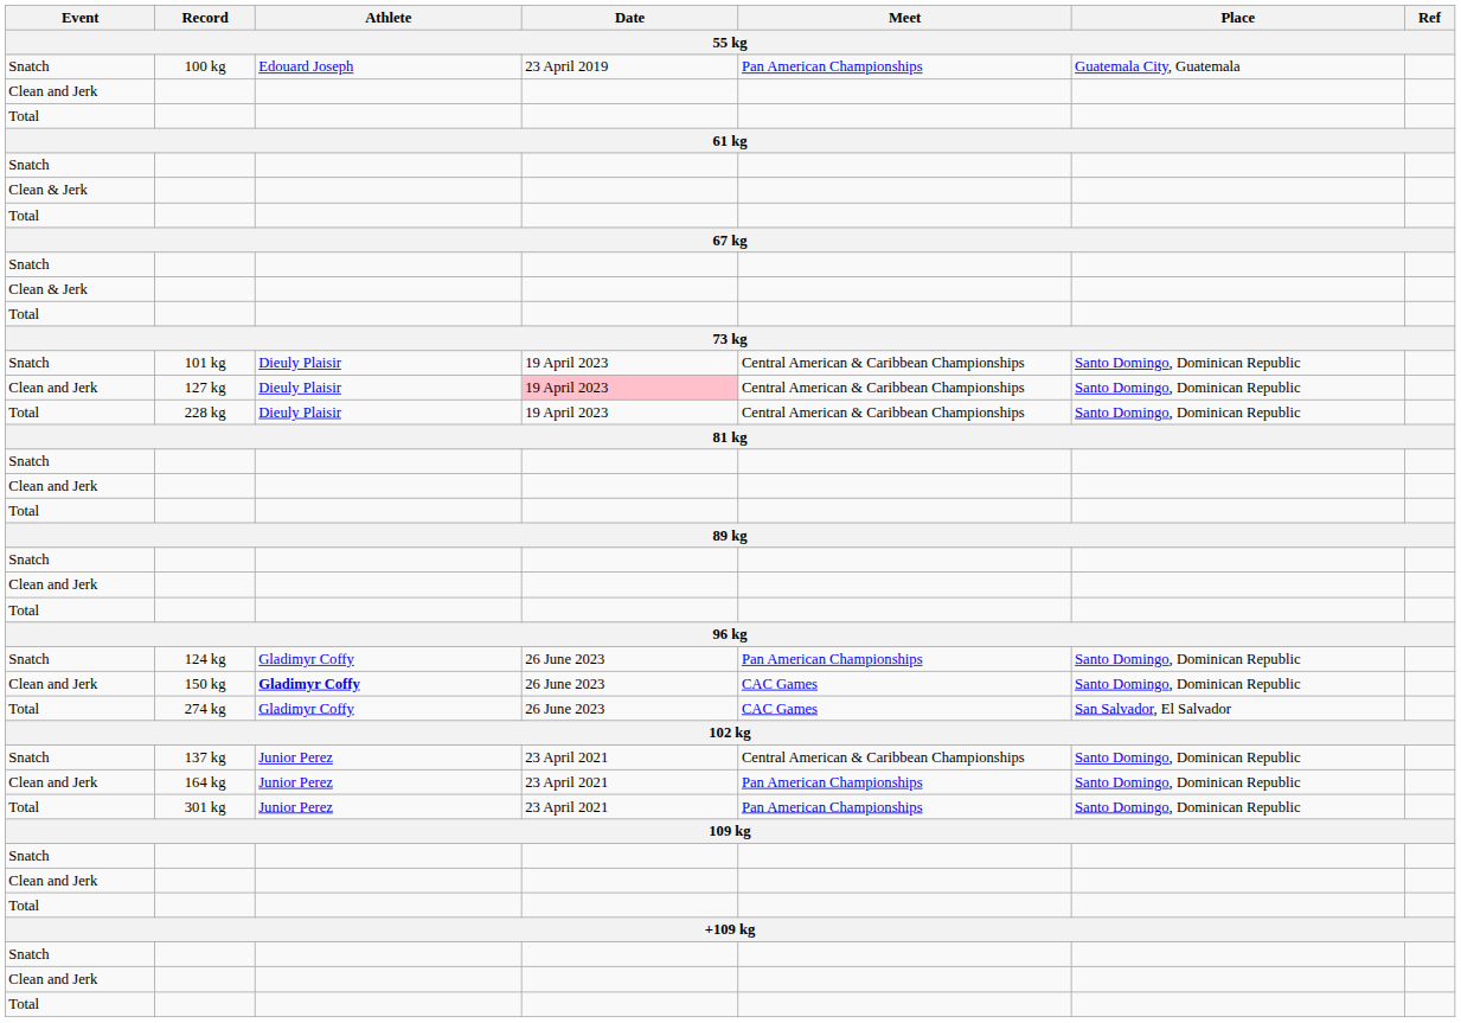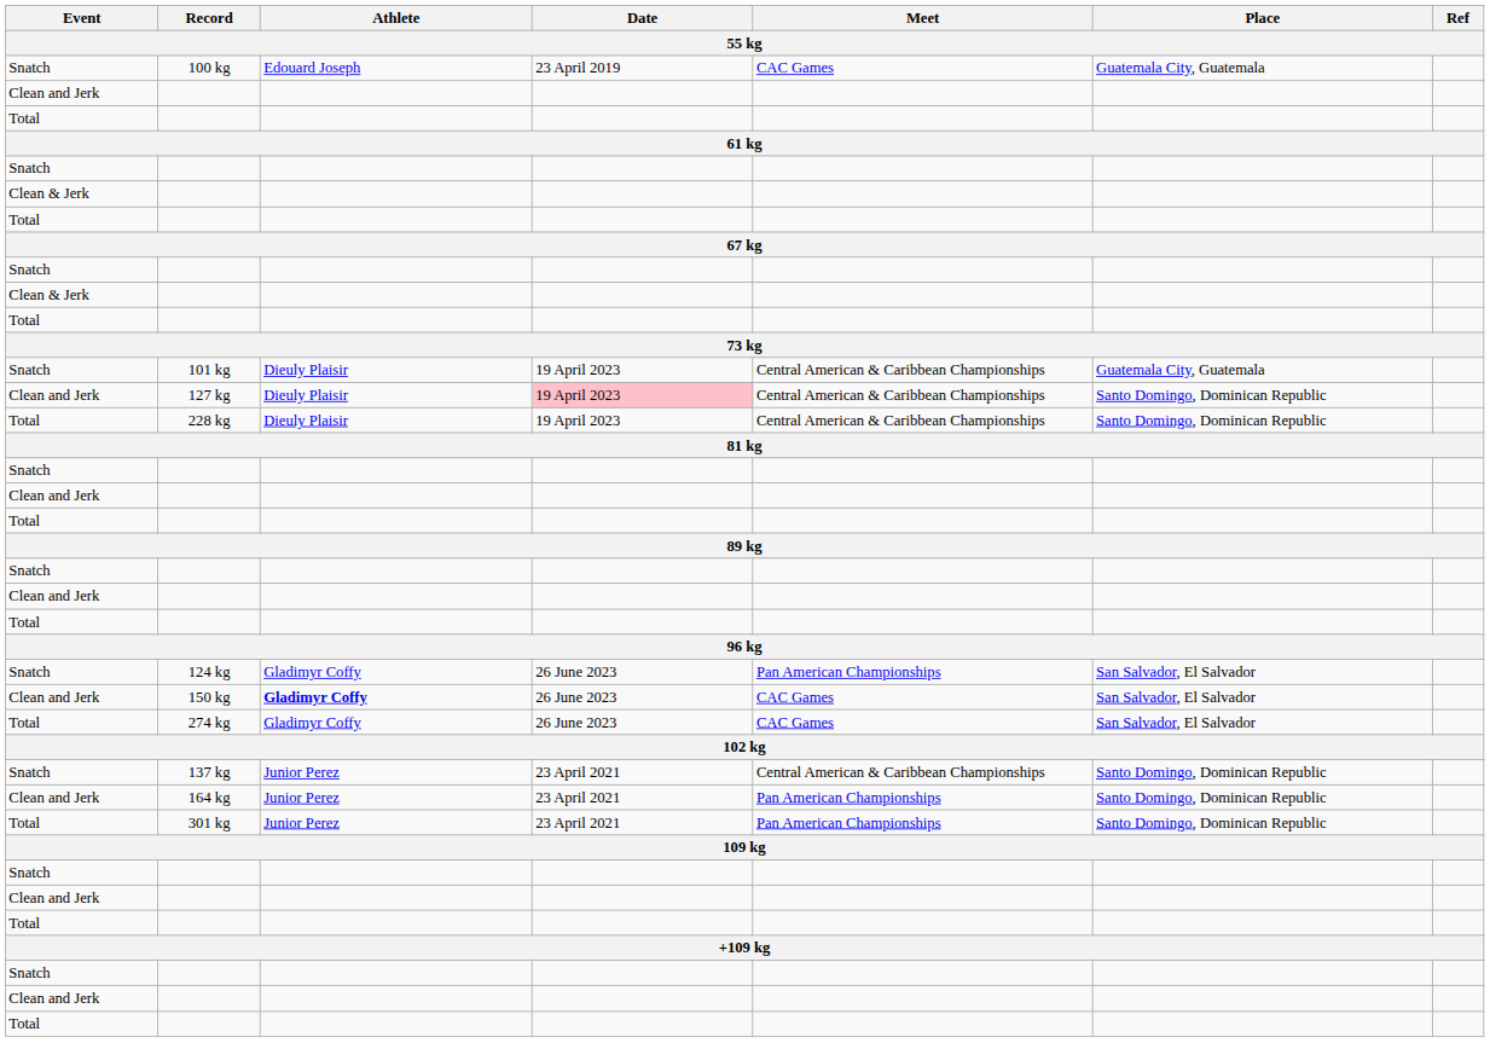 <table class="wikitable" style="font-size:95%;">
 <tr>
 <th width=9%>Event</th>
 <th width=6%>Record</th>
 <th width=16%>Athlete</th>
 <th width=13%>Date</th>
 <th width=20%>Meet</th>
 <th width=20%>Place</th>
 <th width=3%>Ref</th>
 </tr>
 <tr bgcolor="#DDDDDD">
 <th colspan="7">55 kg</th>
 </tr>
 <tr>
 <td>Snatch</td>
 <td align="center">100 kg</td>
 <td><a href='#'>Edouard Joseph</a></td>
 <td>23 April 2019</td>
-<td><a href='#'>Pan American Championships</a></td>
+<td><a href='#'>CAC Games</a></td>
 <td><a href='#'>Guatemala City</a>, Guatemala</td>
 <td></td>
 </tr>
 <tr>
 <td>Clean and Jerk</td>
 <td align="center"></td>
 <td></td>
 <td></td>
 <td></td>
 <td></td>
 <td></td>
 </tr>
 <tr>
 <td>Total</td>
 <td align="center"></td>
 <td></td>
 <td></td>
 <td></td>
 <td></td>
 <td></td>
 </tr>
 <tr bgcolor="#DDDDDD">
 <th colspan="7">61 kg</th>
 </tr>
 <tr>
 <td>Snatch</td>
 <td align="center"></td>
 <td></td>
 <td></td>
 <td></td>
 <td></td>
 <td></td>
 </tr>
 <tr>
 <td>Clean & Jerk</td>
 <td align="center"></td>
 <td></td>
 <td></td>
 <td></td>
 <td></td>
 <td></td>
 </tr>
 <tr>
 <td>Total</td>
 <td align="center"></td>
 <td></td>
 <td></td>
 <td></td>
 <td></td>
 <td></td>
 </tr>
 <tr bgcolor="#DDDDDD">
 <th colspan="7">67 kg</th>
 </tr>
 <tr>
 <td>Snatch</td>
 <td align="center"></td>
 <td></td>
 <td></td>
 <td></td>
 <td></td>
 <td></td>
 </tr>
 <tr>
 <td>Clean & Jerk</td>
 <td align="center"></td>
 <td></td>
 <td></td>
 <td></td>
 <td></td>
 <td></td>
 </tr>
 <tr>
 <td>Total</td>
 <td align="center"></td>
 <td></td>
 <td></td>
 <td></td>
 <td></td>
 <td></td>
 </tr>
 <tr bgcolor="#DDDDDD">
 <th colspan="7">73 kg</th>
 </tr>
 <tr>
 <td>Snatch</td>
 <td align="center">101 kg</td>
 <td><a href='#'>Dieuly Plaisir</a></td>
 <td>19 April 2023</td>
 <td>Central American & Caribbean Championships</td>
-<td><a href='#'>Santo Domingo</a>, Dominican Republic</td>
+<td><a href='#'>Guatemala City</a>, Guatemala</td>
 <td></td>
 </tr>
 <tr>
 <td>Clean and Jerk</td>
 <td align="center">127 kg</td>
 <td><a href='#'>Dieuly Plaisir</a></td>
 <td style="background: pink;">19 April 2023</td>
 <td>Central American & Caribbean Championships</td>
 <td><a href='#'>Santo Domingo</a>, Dominican Republic</td>
 <td></td>
 </tr>
 <tr>
 <td>Total</td>
 <td align="center">228 kg</td>
 <td><a href='#'>Dieuly Plaisir</a></td>
 <td>19 April 2023</td>
 <td>Central American & Caribbean Championships</td>
 <td><a href='#'>Santo Domingo</a>, Dominican Republic</td>
 <td></td>
 </tr>
 <tr bgcolor="#DDDDDD">
 <th colspan="7">81 kg</th>
 </tr>
 <tr>
 <td>Snatch</td>
 <td align="center"></td>
 <td></td>
 <td></td>
 <td></td>
 <td></td>
 <td></td>
 </tr>
 <tr>
 <td>Clean and Jerk</td>
 <td align="center"></td>
 <td></td>
 <td></td>
 <td></td>
 <td></td>
 <td></td>
 </tr>
 <tr>
 <td>Total</td>
 <td align="center"></td>
 <td></td>
 <td></td>
 <td></td>
 <td></td>
 <td></td>
 </tr>
 <tr bgcolor="#DDDDDD">
 <th colspan="7">89 kg</th>
 </tr>
 <tr>
 <td>Snatch</td>
 <td align="center"></td>
 <td></td>
 <td></td>
 <td></td>
 <td></td>
 <td></td>
 </tr>
 <tr>
 <td>Clean and Jerk</td>
 <td align="center"></td>
 <td></td>
 <td></td>
 <td></td>
 <td></td>
 <td></td>
 </tr>
 <tr>
 <td>Total</td>
 <td align="center"></td>
 <td></td>
 <td></td>
 <td></td>
 <td></td>
 <td></td>
 </tr>
 <tr bgcolor="#DDDDDD">
 <th colspan="7">96 kg</th>
 </tr>
 <tr>
 <td>Snatch</td>
 <td align="center">124 kg</td>
 <td><a href='#'>Gladimyr Coffy</a></td>
 <td>26 June 2023</td>
 <td><a href='#'>Pan American Championships</a></td>
-<td><a href='#'>Santo Domingo</a>, Dominican Republic</td>
+<td><a href='#'>San Salvador</a>, El Salvador</td>
 <td></td>
 </tr>
 <tr>
 <td>Clean and Jerk</td>
 <td align="center">150 kg</td>
 <td><strong><a href='#'>Gladimyr Coffy</a></strong></td>
 <td>26 June 2023</td>
 <td><a href='#'>CAC Games</a></td>
-<td><a href='#'>Santo Domingo</a>, Dominican Republic</td>
+<td><a href='#'>San Salvador</a>, El Salvador</td>
 <td></td>
 </tr>
 <tr>
 <td>Total</td>
 <td align="center">274 kg</td>
 <td><a href='#'>Gladimyr Coffy</a></td>
 <td>26 June 2023</td>
 <td><a href='#'>CAC Games</a></td>
 <td><a href='#'>San Salvador</a>, El Salvador</td>
 <td></td>
 </tr>
 <tr bgcolor="#DDDDDD">
 <th colspan="7">102 kg</th>
 </tr>
 <tr>
 <td>Snatch</td>
 <td align="center">137 kg</td>
 <td><a href='#'>Junior Perez</a></td>
 <td>23 April 2021</td>
 <td>Central American & Caribbean Championships</td>
 <td><a href='#'>Santo Domingo</a>, Dominican Republic</td>
 <td></td>
 </tr>
 <tr>
 <td>Clean and Jerk</td>
 <td align="center">164 kg</td>
 <td><a href='#'>Junior Perez</a></td>
 <td>23 April 2021</td>
 <td><a href='#'>Pan American Championships</a></td>
 <td><a href='#'>Santo Domingo</a>, Dominican Republic</td>
 <td></td>
 </tr>
 <tr>
 <td>Total</td>
 <td align="center">301 kg</td>
 <td><a href='#'>Junior Perez</a></td>
 <td>23 April 2021</td>
 <td><a href='#'>Pan American Championships</a></td>
 <td><a href='#'>Santo Domingo</a>, Dominican Republic</td>
 <td></td>
 </tr>
 <tr bgcolor="#DDDDDD">
 <th colspan="7">109 kg</th>
 </tr>
 <tr>
 <td>Snatch</td>
 <td align="center"></td>
 <td></td>
 <td></td>
 <td></td>
 <td></td>
 <td></td>
 </tr>
 <tr>
 <td>Clean and Jerk</td>
 <td align="center"></td>
 <td></td>
 <td></td>
 <td></td>
 <td></td>
 <td></td>
 </tr>
 <tr>
 <td>Total</td>
 <td align="center"></td>
 <td></td>
 <td></td>
 <td></td>
 <td></td>
 <td></td>
 </tr>
 <tr bgcolor="#DDDDDD">
 <th colspan="7">+109 kg</th>
 </tr>
 <tr>
 <td>Snatch</td>
 <td align="center"></td>
 <td></td>
 <td></td>
 <td></td>
 <td></td>
 <td></td>
 </tr>
 <tr>
 <td>Clean and Jerk</td>
 <td align="center"></td>
 <td></td>
 <td></td>
 <td></td>
 <td></td>
 <td></td>
 </tr>
 <tr>
 <td>Total</td>
 <td align="center"></td>
 <td></td>
 <td></td>
 <td></td>
 <td></td>
 <td></td>
 </tr>
 </table>
